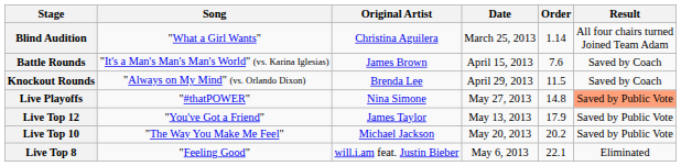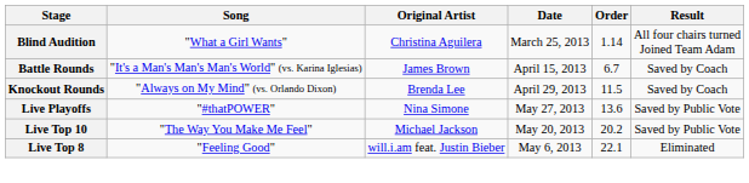 <table class="wikitable" style="text-align:center; font-size:90%; line-height:16px;">
 <tr>
 <th scope="col">Stage</th>
 <th scope="col">Song</th>
 <th scope="col">Original Artist</th>
 <th scope="col">Date</th>
 <th scope="col">Order</th>
 <th scope="col">Result</th>
 </tr>
 <tr>
 <th scope="row">Blind Audition</th>
 <td>"<a href='#'>What a Girl Wants</a>"</td>
 <td><a href='#'>Christina Aguilera</a></td>
 <td>March 25, 2013</td>
 <td>1.14</td>
 <td>All four chairs turned<br>Joined Team Adam</td>
 </tr>
 <tr>
 <th scope="row">Battle Rounds</th>
 <td>"<a href='#'>It's a Man's Man's Man's World</a>" <small>(vs. Karina Iglesias)</small></td>
 <td><a href='#'>James Brown</a></td>
 <td>April 15, 2013</td>
-<td>7.6</td>
+<td>6.7</td>
 <td>Saved by Coach</td>
 </tr>
 <tr>
 <th scope="row">Knockout Rounds</th>
 <td>"<a href='#'>Always on My Mind</a>" <small>(vs. Orlando Dixon)</small></td>
 <td><a href='#'>Brenda Lee</a></td>
 <td>April 29, 2013</td>
 <td>11.5</td>
 <td>Saved by Coach</td>
 </tr>
 <tr>
 <th scope="row">Live Playoffs</th>
 <td>"<a href='#'>#thatPOWER</a>"</td>
 <td><a href='#'>Nina Simone</a></td>
 <td>May 27, 2013</td>
-<td>14.8</td>
-<td style="background: lightsalmon;">Saved by Public Vote</td>
-</tr>
-<tr>
-<th scope="row">Live Top 12</th>
-<td>"<a href='#'>You've Got a Friend</a>"</td>
-<td><a href='#'>James Taylor</a></td>
-<td>May 13, 2013</td>
-<td>17.9</td>
+<td>13.6</td>
 <td>Saved by Public Vote</td>
 </tr>
 <tr>
 <th scope="row">Live Top 10</th>
 <td>"<a href='#'>The Way You Make Me Feel</a>"</td>
 <td><a href='#'>Michael Jackson</a></td>
 <td>May 20, 2013</td>
 <td>20.2</td>
 <td>Saved by Public Vote</td>
 </tr>
 <tr>
 <th scope="row">Live Top 8</th>
 <td>"<a href='#'>Feeling Good</a>"</td>
 <td><a href='#'>will.i.am</a> feat. <a href='#'>Justin Bieber</a></td>
 <td>May 6, 2013</td>
 <td>22.1</td>
 <td>Eliminated</td>
 </tr>
 </table>
